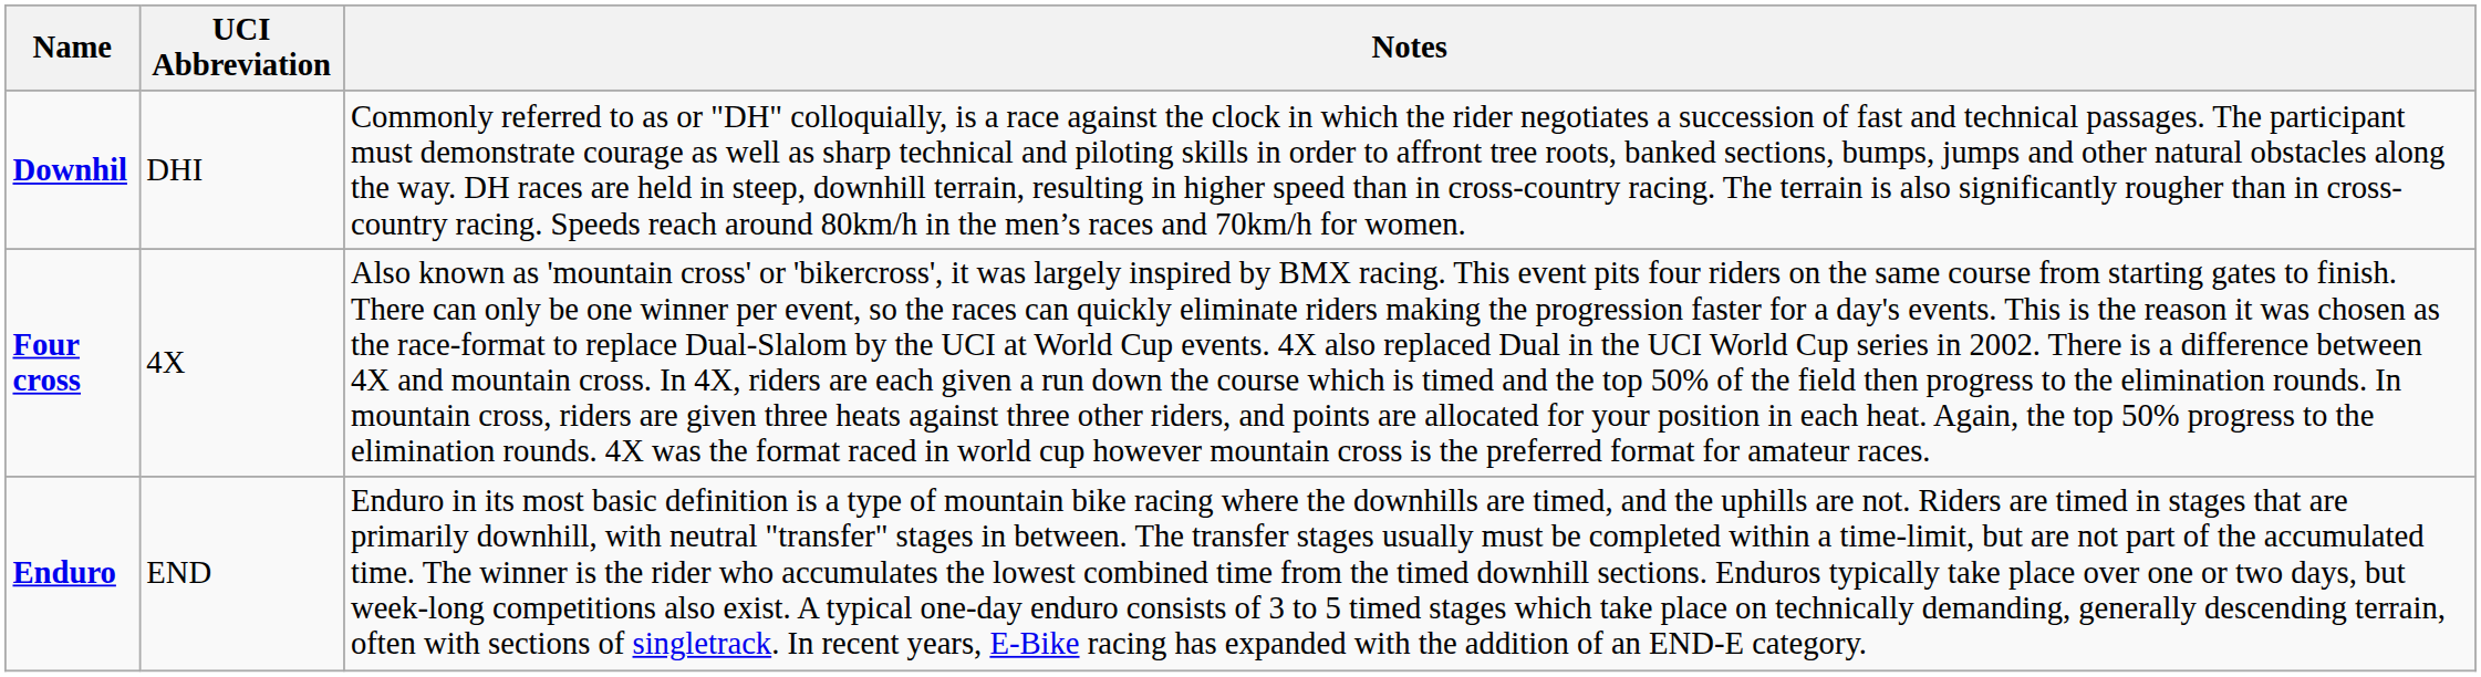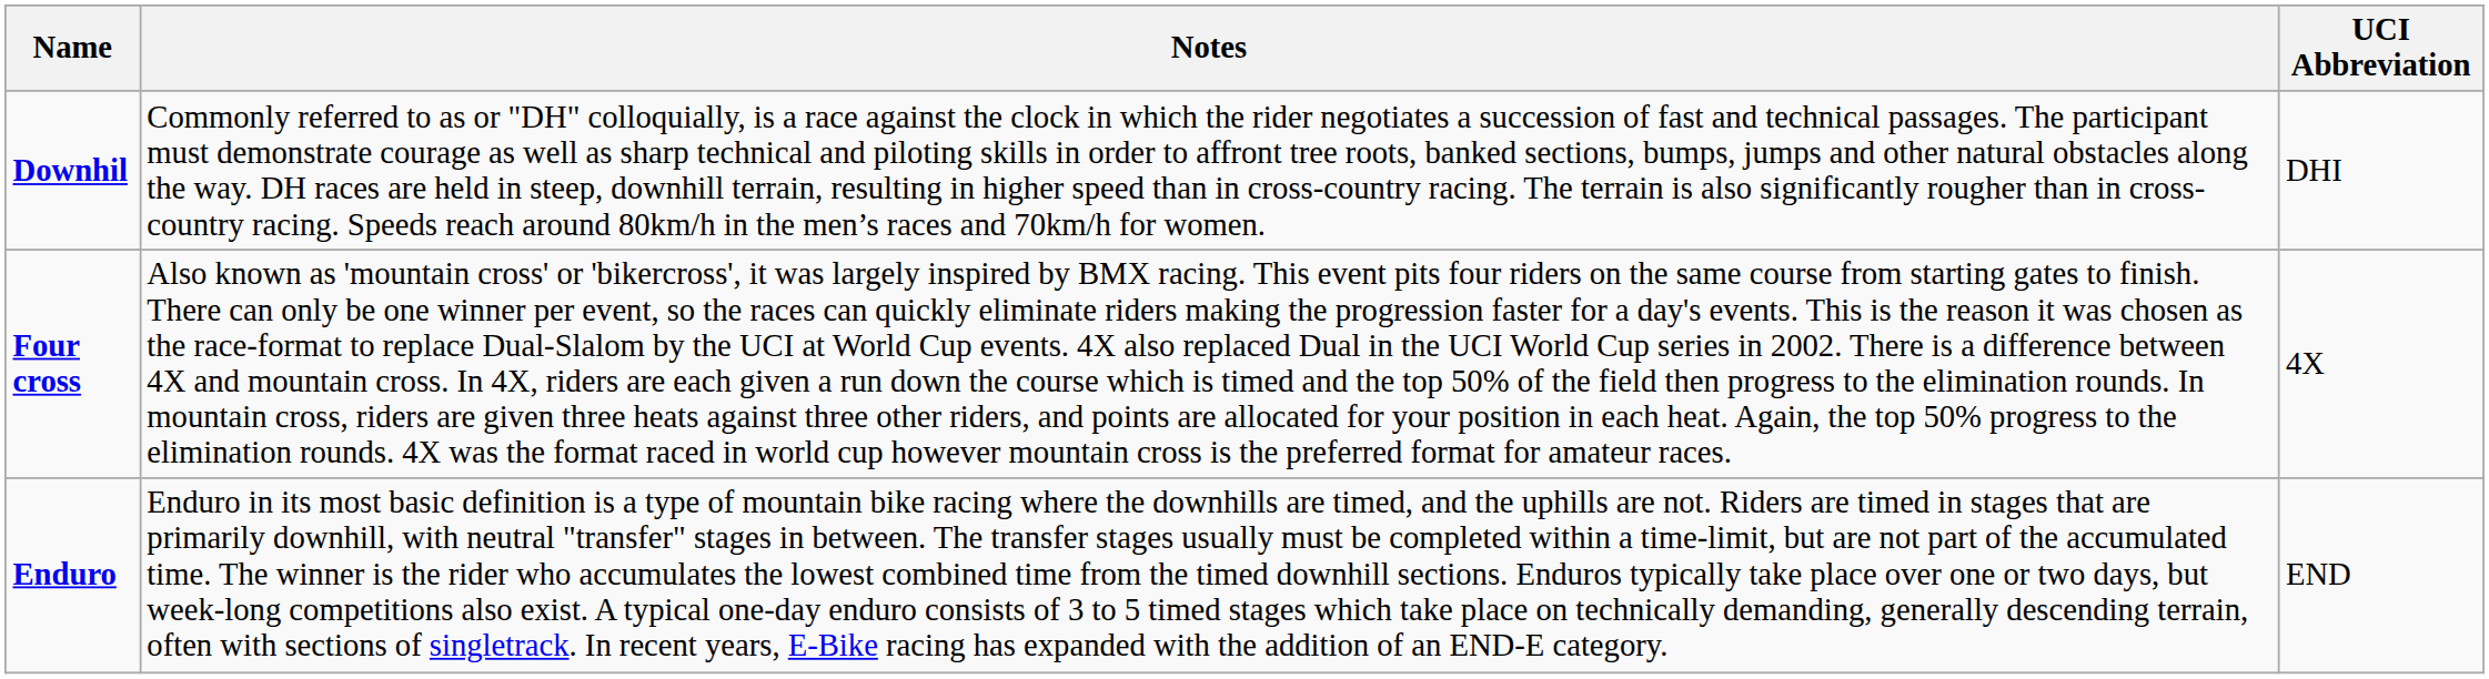 <table class="wikitable">
 <tr>
 <th>Name</th>
+<th>Notes</th>
 <th>UCI Abbreviation</th>
-<th>Notes</th>
 </tr>
 <tr>
 <td><strong><a href='#'>Downhil</a></strong></td>
+<td>Commonly referred to as or "DH" colloquially, is a race against the clock in which the rider negotiates a succession of fast and technical passages. The participant must demonstrate courage as well as sharp technical and piloting skills in order to affront tree roots, banked sections, bumps, jumps and other natural obstacles along the way. DH races are held in steep, downhill terrain, resulting in higher speed than in cross-country racing. The terrain is also significantly rougher than in cross-country racing. Speeds reach around 80km/h in the men’s races and 70km/h for women.</td>
 <td>DHI</td>
-<td>Commonly referred to as or "DH" colloquially, is a race against the clock in which the rider negotiates a succession of fast and technical passages. The participant must demonstrate courage as well as sharp technical and piloting skills in order to affront tree roots, banked sections, bumps, jumps and other natural obstacles along the way. DH races are held in steep, downhill terrain, resulting in higher speed than in cross-country racing. The terrain is also significantly rougher than in cross-country racing. Speeds reach around 80km/h in the men’s races and 70km/h for women.</td>
 </tr>
 <tr>
 <td><strong><a href='#'>Four cross</a></strong></td>
+<td>Also known as 'mountain cross' or 'bikercross', it was largely inspired by BMX racing. This event pits four riders on the same course from starting gates to finish. There can only be one winner per event, so the races can quickly eliminate riders making the progression faster for a day's events. This is the reason it was chosen as the race-format to replace Dual-Slalom by the UCI at World Cup events. 4X also replaced Dual in the UCI World Cup series in 2002. There is a difference between 4X and mountain cross. In 4X, riders are each given a run down the course which is timed and the top 50% of the field then progress to the elimination rounds. In mountain cross, riders are given three heats against three other riders, and points are allocated for your position in each heat. Again, the top 50% progress to the elimination rounds. 4X was the format raced in world cup however mountain cross is the preferred format for amateur races.</td>
 <td>4X</td>
-<td>Also known as 'mountain cross' or 'bikercross', it was largely inspired by BMX racing. This event pits four riders on the same course from starting gates to finish. There can only be one winner per event, so the races can quickly eliminate riders making the progression faster for a day's events. This is the reason it was chosen as the race-format to replace Dual-Slalom by the UCI at World Cup events. 4X also replaced Dual in the UCI World Cup series in 2002. There is a difference between 4X and mountain cross. In 4X, riders are each given a run down the course which is timed and the top 50% of the field then progress to the elimination rounds. In mountain cross, riders are given three heats against three other riders, and points are allocated for your position in each heat. Again, the top 50% progress to the elimination rounds. 4X was the format raced in world cup however mountain cross is the preferred format for amateur races.</td>
 </tr>
 <tr>
 <td><strong><a href='#'>Enduro</a></strong></td>
+<td>Enduro in its most basic definition is a type of mountain bike racing where the downhills are timed, and the uphills are not. Riders are timed in stages that are primarily downhill, with neutral "transfer" stages in between. The transfer stages usually must be completed within a time-limit, but are not part of the accumulated time. The winner is the rider who accumulates the lowest combined time from the timed downhill sections. Enduros typically take place over one or two days, but week-long competitions also exist. A typical one-day enduro consists of 3 to 5 timed stages which take place on technically demanding, generally descending terrain, often with sections of <a href='#'>singletrack</a>. In recent years, <a href='#'>E-Bike</a> racing has expanded with the addition of an END-E category.</td>
 <td>END</td>
-<td>Enduro in its most basic definition is a type of mountain bike racing where the downhills are timed, and the uphills are not. Riders are timed in stages that are primarily downhill, with neutral "transfer" stages in between. The transfer stages usually must be completed within a time-limit, but are not part of the accumulated time. The winner is the rider who accumulates the lowest combined time from the timed downhill sections. Enduros typically take place over one or two days, but week-long competitions also exist. A typical one-day enduro consists of 3 to 5 timed stages which take place on technically demanding, generally descending terrain, often with sections of <a href='#'>singletrack</a>. In recent years, <a href='#'>E-Bike</a> racing has expanded with the addition of an END-E category.</td>
 </tr>
 </table>
